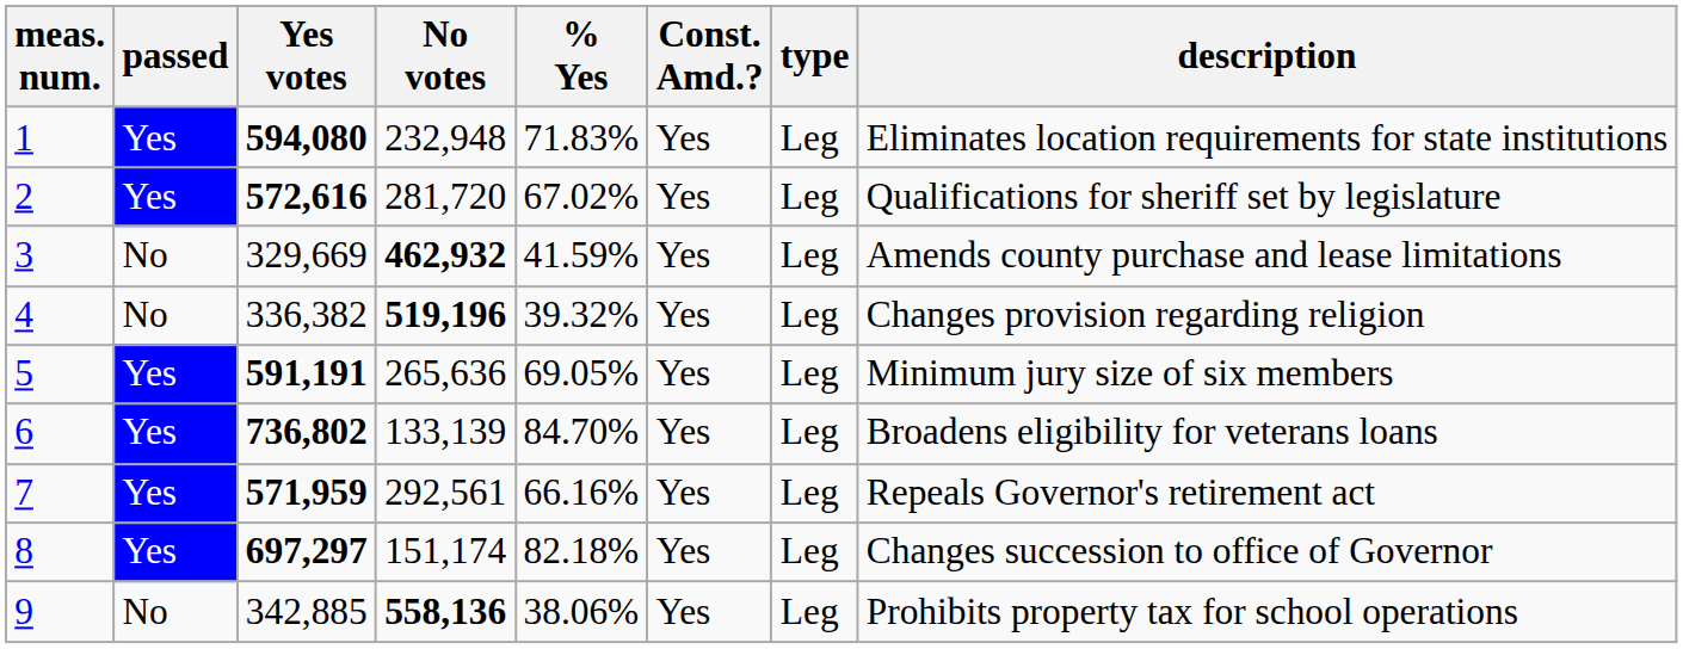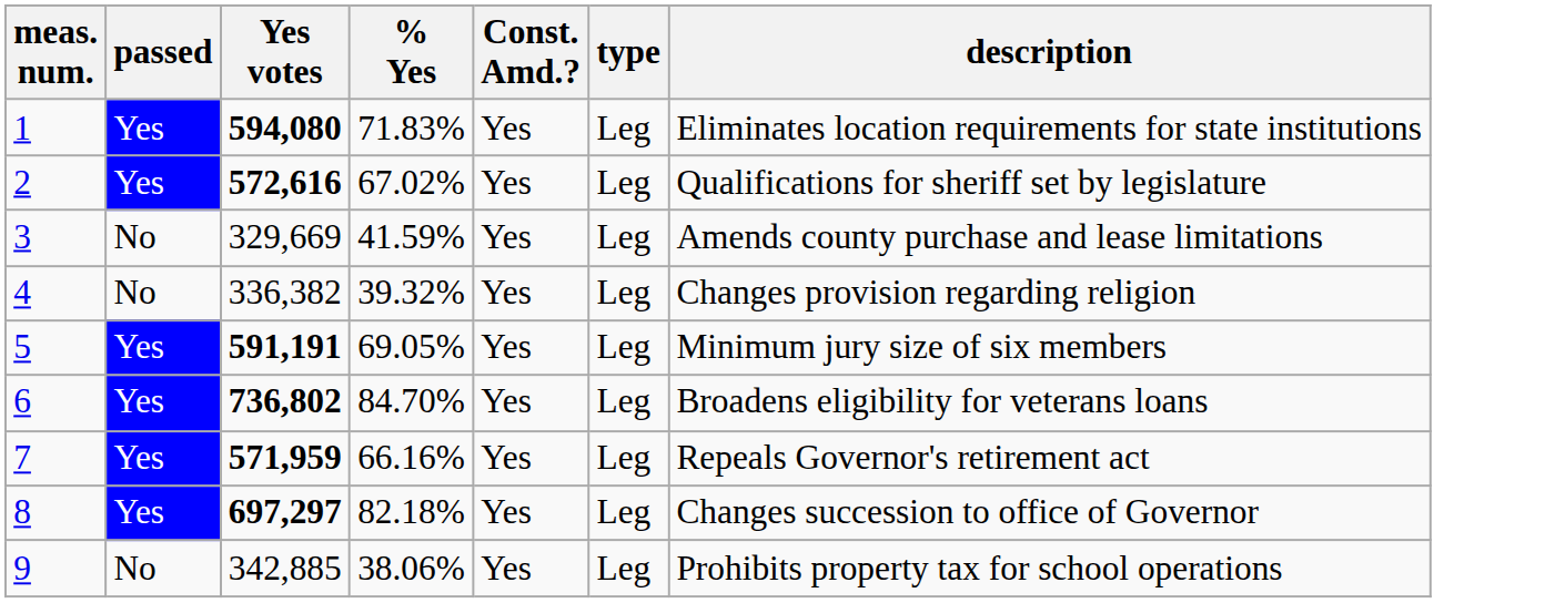 <table class="wikitable sortable">
 <tr>
 <th>meas.<br>num.</th>
 <th>passed</th>
 <th>Yes<br>votes</th>
-<th>No<br>votes</th>
 <th>%<br>Yes</th>
 <th>Const.<br>Amd.?</th>
 <th>type</th>
 <th>description</th>
 </tr>
 <tr>
 <td><a href='#'>1</a></td>
 <td style="background:blue;color:white">Yes</td>
 <td><strong>594,080</strong></td>
-<td>232,948</td>
 <td>71.83%</td>
 <td>Yes</td>
 <td>Leg</td>
 <td>Eliminates location requirements for state institutions</td>
 </tr>
 <tr>
 <td><a href='#'>2</a></td>
 <td style="background:blue;color:white">Yes</td>
 <td><strong>572,616</strong></td>
-<td>281,720</td>
 <td>67.02%</td>
 <td>Yes</td>
 <td>Leg</td>
 <td>Qualifications for sheriff set by legislature</td>
 </tr>
 <tr>
 <td><a href='#'>3</a></td>
 <td>No</td>
 <td>329,669</td>
-<td><strong>462,932</strong></td>
 <td>41.59%</td>
 <td>Yes</td>
 <td>Leg</td>
 <td>Amends county purchase and lease limitations</td>
 </tr>
 <tr>
 <td><a href='#'>4</a></td>
 <td>No</td>
 <td>336,382</td>
-<td><strong>519,196</strong></td>
 <td>39.32%</td>
 <td>Yes</td>
 <td>Leg</td>
 <td>Changes provision regarding religion</td>
 </tr>
 <tr>
 <td><a href='#'>5</a></td>
 <td style="background:blue;color:white">Yes</td>
 <td><strong>591,191</strong></td>
-<td>265,636</td>
 <td>69.05%</td>
 <td>Yes</td>
 <td>Leg</td>
 <td>Minimum jury size of six members</td>
 </tr>
 <tr>
 <td><a href='#'>6</a></td>
 <td style="background:blue;color:white">Yes</td>
 <td><strong>736,802</strong></td>
-<td>133,139</td>
 <td>84.70%</td>
 <td>Yes</td>
 <td>Leg</td>
 <td>Broadens eligibility for veterans loans</td>
 </tr>
 <tr>
 <td><a href='#'>7</a></td>
 <td style="background:blue;color:white">Yes</td>
 <td><strong>571,959</strong></td>
-<td>292,561</td>
 <td>66.16%</td>
 <td>Yes</td>
 <td>Leg</td>
 <td>Repeals Governor's retirement act</td>
 </tr>
 <tr>
 <td><a href='#'>8</a></td>
 <td style="background:blue;color:white">Yes</td>
 <td><strong>697,297</strong></td>
-<td>151,174</td>
 <td>82.18%</td>
 <td>Yes</td>
 <td>Leg</td>
 <td>Changes succession to office of Governor</td>
 </tr>
 <tr>
 <td><a href='#'>9</a></td>
 <td>No</td>
 <td>342,885</td>
-<td><strong>558,136</strong></td>
 <td>38.06%</td>
 <td>Yes</td>
 <td>Leg</td>
 <td>Prohibits property tax for school operations</td>
 </tr>
 </table>
